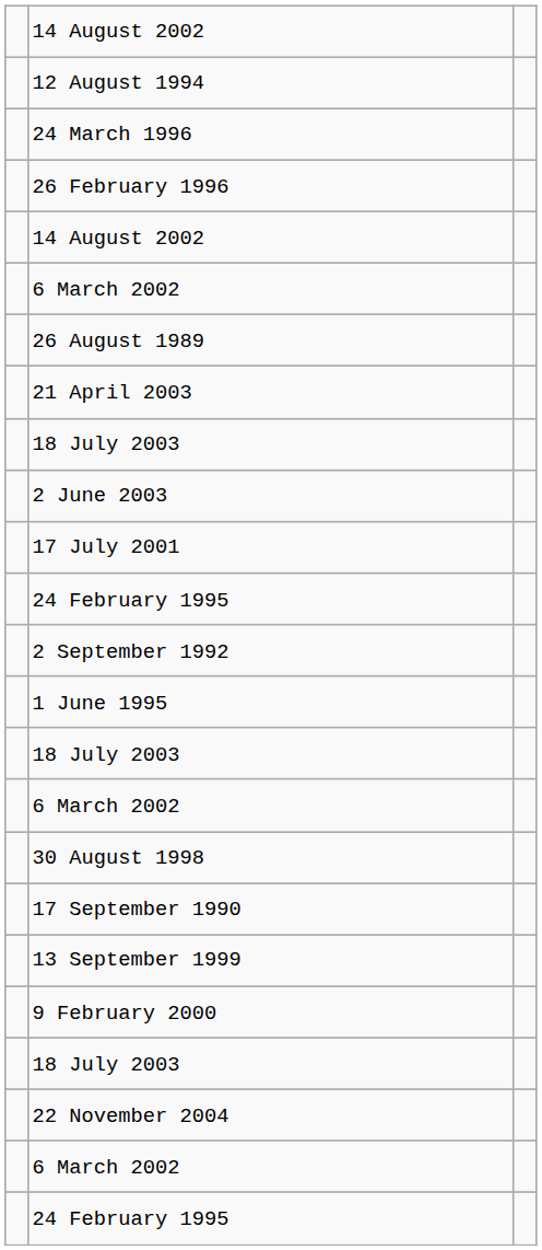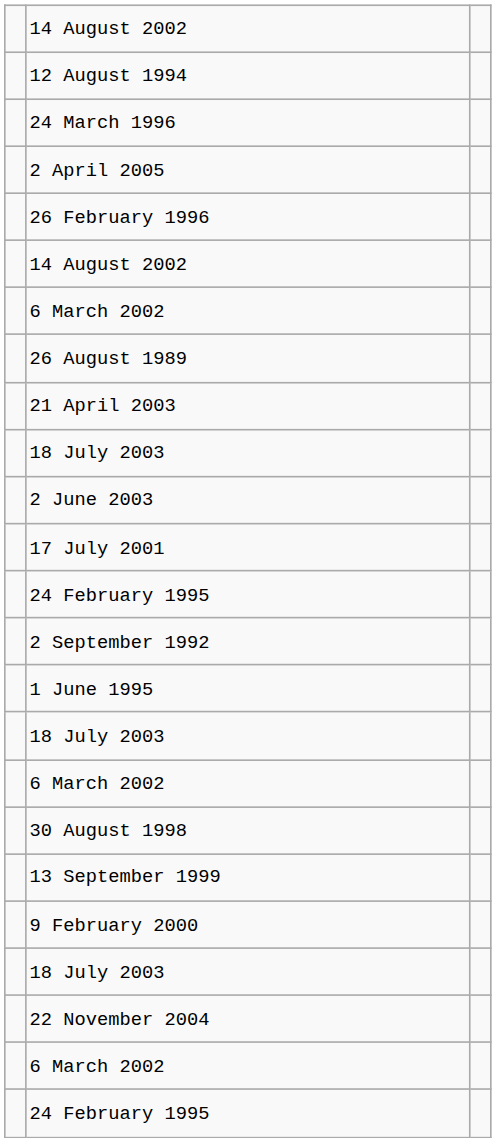 <table class="wikitable" style="font-size: 89%; float: left; width: 26em; margin-right: 1em; height: 700px">
 <tr>
 <td></td>
 <td>14 August 2002</td>
 <td></td>
 </tr>
 <tr>
 <td></td>
 <td>12 August 1994</td>
 <td></td>
 </tr>
 <tr>
 <td><strong></strong></td>
 <td>24 March 1996</td>
+<td></td>
+</tr>
+<tr>
+<td></td>
+<td>2 April 2005</td>
 <td></td>
 </tr>
 <tr>
 <td></td>
 <td>26 February 1996</td>
 <td></td>
 </tr>
 <tr>
 <td></td>
 <td>14 August 2002</td>
 <td></td>
 </tr>
 <tr>
 <td></td>
 <td>6 March 2002</td>
 <td></td>
 </tr>
 <tr>
 <td></td>
 <td>26 August 1989</td>
 <td></td>
 </tr>
 <tr>
 <td></td>
 <td>21 April 2003</td>
 <td></td>
 </tr>
 <tr>
 <td></td>
 <td>18 July 2003</td>
 <td></td>
 </tr>
 <tr>
 <td></td>
 <td>2 June 2003</td>
 <td></td>
 </tr>
 <tr>
 <td></td>
 <td>17 July 2001</td>
 <td></td>
 </tr>
 <tr>
 <td></td>
 <td>24 February 1995</td>
 <td></td>
 </tr>
 <tr>
 <td></td>
 <td>2 September 1992</td>
 <td></td>
 </tr>
 <tr>
 <td></td>
 <td>1 June 1995</td>
 <td></td>
 </tr>
 <tr>
 <td></td>
 <td>18 July 2003</td>
 <td></td>
 </tr>
 <tr>
 <td></td>
 <td>6 March 2002</td>
 <td></td>
 </tr>
 <tr>
 <td></td>
 <td>30 August 1998</td>
 <td></td>
 </tr>
 <tr>
 <td></td>
-<td>17 September 1990</td>
-<td></td>
-</tr>
-<tr>
-<td></td>
 <td>13 September 1999</td>
 <td></td>
 </tr>
 <tr>
 <td></td>
 <td>9 February 2000</td>
 <td></td>
 </tr>
 <tr>
 <td></td>
 <td>18 July 2003</td>
 <td></td>
 </tr>
 <tr>
 <td></td>
 <td>22 November 2004</td>
 <td></td>
 </tr>
 <tr>
 <td></td>
 <td>6 March 2002</td>
 <td></td>
 </tr>
 <tr>
 <td></td>
 <td>24 February 1995</td>
 <td></td>
 </tr>
 </table>
